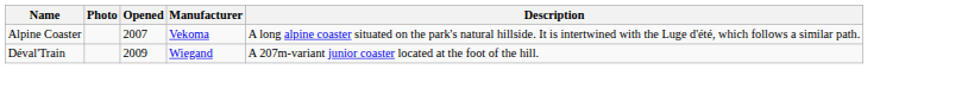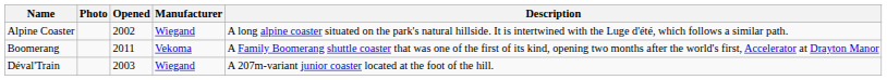 <table class="wikitable sortable">
 <tr>
 <th>Name</th>
 <th>Photo</th>
 <th>Opened</th>
 <th>Manufacturer</th>
 <th>Description</th>
 </tr>
 <tr>
 <td>Alpine Coaster</td>
 <td> </td>
-<td>2007</td>
+<td>2002</td>
+<td><a href='#'>Wiegand</a></td>
+<td>A  long <a href='#'>alpine coaster</a> situated on the park's natural hillside. It is intertwined with the Luge d'été, which follows a similar path.</td>
+</tr>
+<tr>
+<td>Boomerang</td>
+<td> </td>
+<td>2011</td>
 <td><a href='#'>Vekoma</a></td>
-<td>A  long <a href='#'>alpine coaster</a> situated on the park's natural hillside. It is intertwined with the Luge d'été, which follows a similar path.</td>
+<td>A <a href='#'>Family Boomerang</a> <a href='#'>shuttle coaster</a> that was one of the first of its kind, opening two months after the world's first, <a href='#'>Accelerator</a> at <a href='#'>Drayton Manor</a></td>
 </tr>
 <tr>
 <td>Déval'Train</td>
 <td> </td>
-<td>2009</td>
+<td>2003</td>
 <td><a href='#'>Wiegand</a></td>
 <td>A 207m-variant <a href='#'>junior coaster</a> located at the foot of the hill.</td>
 </tr>
 </table>
